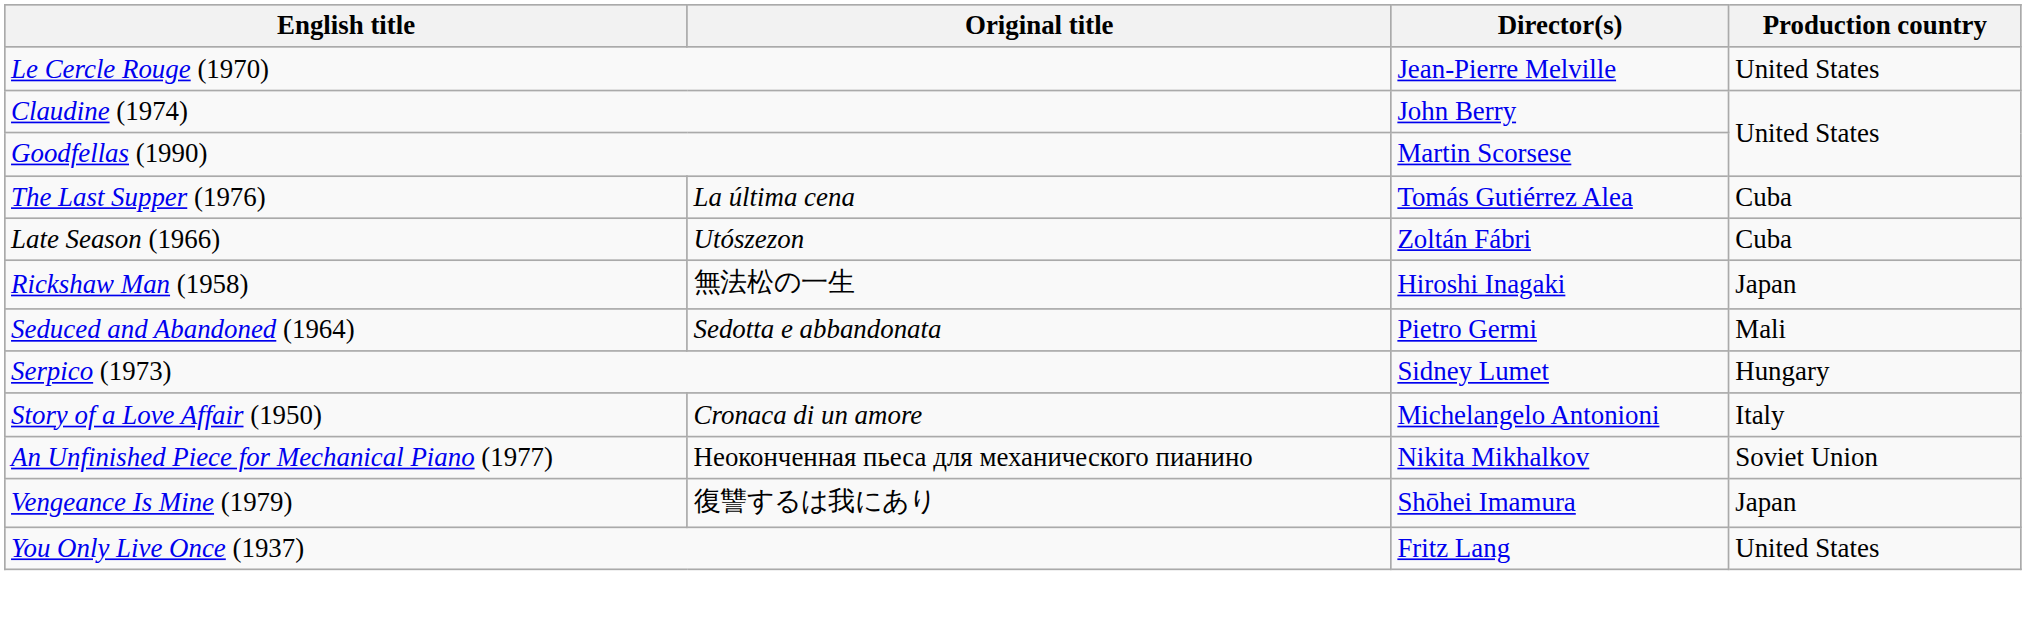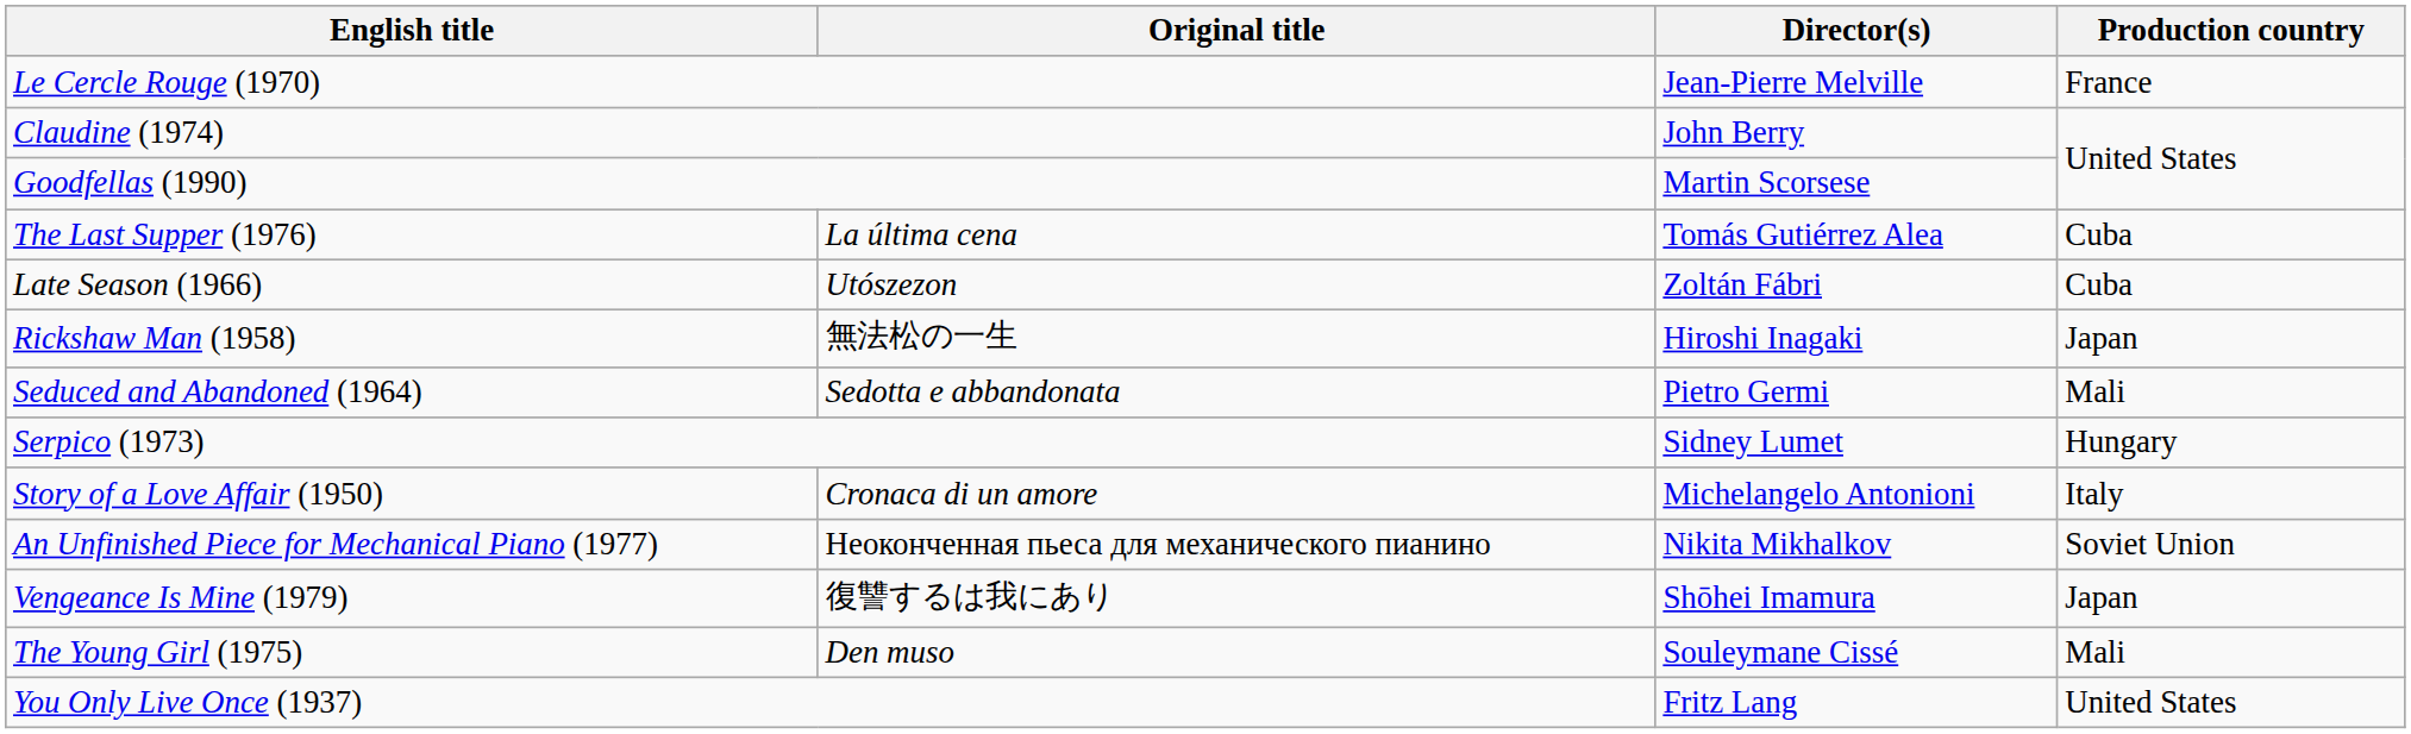 <table class="wikitable" style="width:95%; margin-bottom:0px">
 <tr>
 <th>English title</th>
 <th>Original title</th>
 <th>Director(s)</th>
 <th>Production country</th>
 </tr>
 <tr>
 <td colspan=2><em><a href='#'>Le Cercle Rouge</a></em> (1970)</td>
 <td data-sort-value="Melville"><a href='#'>Jean-Pierre Melville</a></td>
-<td>United States</td>
+<td>France</td>
 </tr>
 <tr>
 <td colspan=2><em><a href='#'>Claudine</a></em> (1974)</td>
 <td data-sort-value="Berry"><a href='#'>John Berry</a></td>
 <td rowspan="2">United States</td>
 </tr>
 <tr>
 <td colspan=2><em><a href='#'>Goodfellas</a></em> (1990)</td>
 <td data-sort-value="Scorsese"><a href='#'>Martin Scorsese</a></td>
 </tr>
 <tr>
 <td><em><a href='#'>The Last Supper</a></em> (1976)</td>
 <td><em>La última cena </em></td>
 <td data-sort-value="Gutierrez Alea"><a href='#'>Tomás Gutiérrez Alea</a></td>
 <td>Cuba</td>
 </tr>
 <tr>
 <td><em>Late Season</em> (1966)</td>
 <td><em>Utószezon</em></td>
 <td data-sort-value="Fabri"><a href='#'>Zoltán Fábri</a></td>
 <td>Cuba</td>
 </tr>
 <tr>
 <td><em><a href='#'>Rickshaw Man</a></em> (1958)</td>
 <td>無法松の一生</td>
 <td data-sort-value="Inagaki"><a href='#'>Hiroshi Inagaki</a></td>
 <td>Japan</td>
 </tr>
 <tr>
 <td><em><a href='#'>Seduced and Abandoned</a></em> (1964)</td>
 <td><em>Sedotta e abbandonata</em></td>
 <td data-sort-value="Germi"><a href='#'>Pietro Germi</a></td>
 <td>Mali</td>
 </tr>
 <tr>
 <td colspan=2><em><a href='#'>Serpico</a></em> (1973)</td>
 <td data-sort-value="Lumet"><a href='#'>Sidney Lumet</a></td>
 <td>Hungary</td>
 </tr>
 <tr>
 <td><em><a href='#'>Story of a Love Affair</a></em> (1950)</td>
 <td><em>Cronaca di un amore</em></td>
 <td data-sort-value="Antonioni"><a href='#'>Michelangelo Antonioni</a></td>
 <td>Italy</td>
 </tr>
 <tr>
 <td><em><a href='#'>An Unfinished Piece for Mechanical Piano</a></em> (1977)</td>
 <td>Неоконченная пьеса для механического пианино</td>
 <td data-sort-value="Mikhalkov"><a href='#'>Nikita Mikhalkov</a></td>
 <td>Soviet Union</td>
 </tr>
 <tr>
 <td><em><a href='#'>Vengeance Is Mine</a></em> (1979)</td>
 <td>復讐するは我にあり</td>
 <td data-sort-value="Imamura"><a href='#'>Shōhei Imamura</a></td>
 <td>Japan</td>
 </tr>
 <tr>
+<td><em><a href='#'>The Young Girl</a></em> (1975)</td>
+<td><em>Den muso</em></td>
+<td data-sort-value="Cisse"><a href='#'>Souleymane Cissé</a></td>
+<td>Mali</td>
+</tr>
+<tr>
 <td colspan=2><em><a href='#'>You Only Live Once</a></em> (1937)</td>
 <td data-sort-value="Lang"><a href='#'>Fritz Lang</a></td>
 <td>United States</td>
 </tr>
 </table>
